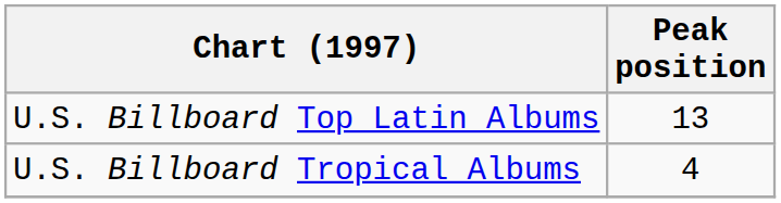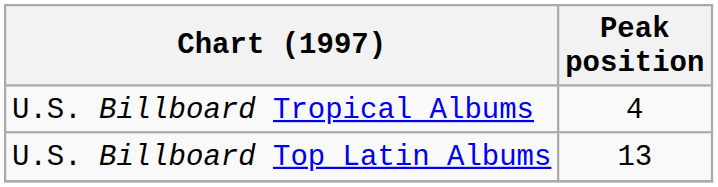 <table class="wikitable">
 <tr>
 <th align="left">Chart (1997)</th>
 <th align="left">Peak<br>position</th>
 </tr>
 <tr>
+<td align="left">U.S. <em>Billboard</em> <a href='#'>Tropical Albums</a></td>
+<td align="center">4</td>
+</tr>
+<tr>
 <td align="left">U.S. <em>Billboard</em> <a href='#'>Top Latin Albums</a></td>
 <td align="center">13</td>
 </tr>
 <tr>
-<td align="left">U.S. <em>Billboard</em> <a href='#'>Tropical Albums</a></td>
-<td align="center">4</td>
-</tr>
-<tr>
 </tr>
 </table>
